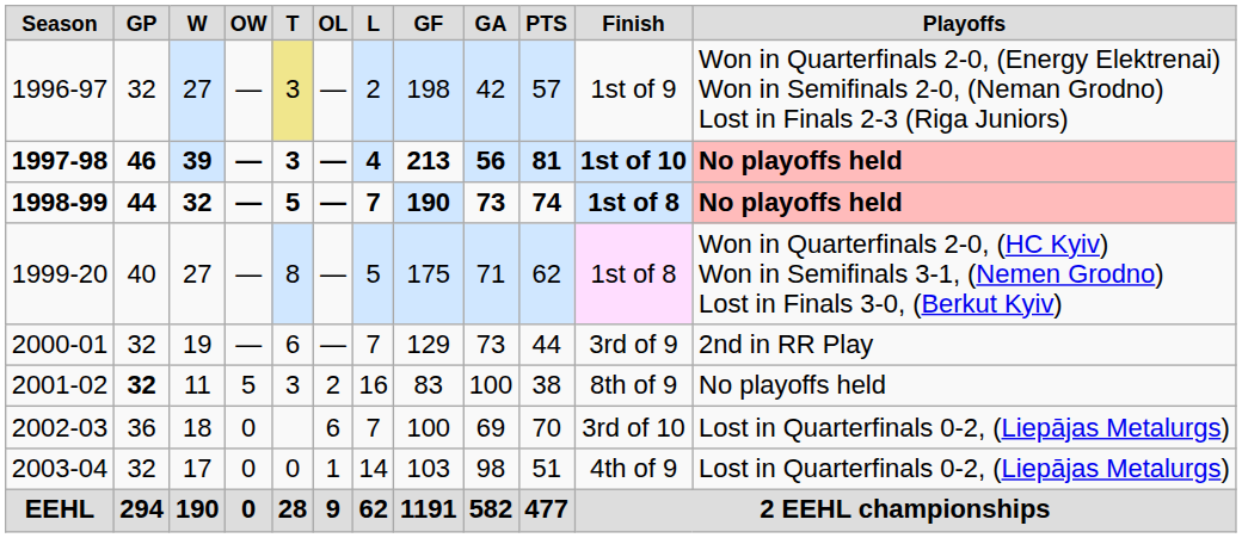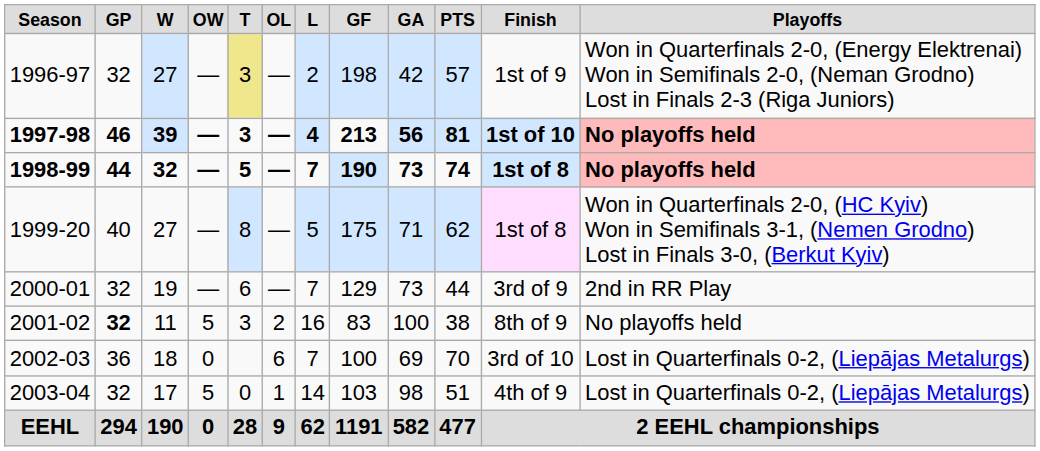 <table class="wikitable">
 <tr align="center" style="font-size: small; font-weight:bold; background-color:#dddddd; padding:5px;" |>
 <td>Season</td>
 <td>GP</td>
 <td>W</td>
 <td>OW</td>
 <td>T</td>
 <td>OL</td>
 <td>L</td>
 <td>GF</td>
 <td>GA</td>
 <td>PTS</td>
 <td>Finish</td>
 <td>Playoffs</td>
 </tr>
 <tr align="center">
 <td>1996-97</td>
 <td>32</td>
 <td style="background: #d0e7ff;">27</td>
 <td>—</td>
 <td style="background: khaki;">3</td>
 <td>—</td>
 <td style="background: #d0e7ff;">2</td>
 <td style="background: #d0e7ff;">198</td>
 <td style="background: #d0e7ff;">42</td>
 <td style="background: #d0e7ff;">57</td>
 <td>1st of 9</td>
 <td align="left">Won in Quarterfinals 2-0, (Energy Elektrenai)  <br> Won in Semifinals 2-0, (Neman Grodno) <br> Lost in Finals 2-3 (Riga Juniors)</td>
 </tr>
 <tr align="center" style="font-weight:bold">
 <td>1997-98</td>
 <td>46</td>
 <td style="background: #d0e7ff;">39</td>
 <td>—</td>
 <td>3</td>
 <td>—</td>
 <td style="background: #d0e7ff;">4</td>
 <td>213</td>
 <td style="background: #d0e7ff;">56</td>
 <td style="background: #d0e7ff;">81</td>
 <td style="background: #d0e7ff;">1st of 10</td>
 <td align="left" style="background: #ffbbbb;">No playoffs held</td>
 </tr>
 <tr align="center" style="font-weight:bold">
 <td>1998-99</td>
 <td>44</td>
 <td>32</td>
 <td>—</td>
 <td>5</td>
 <td>—</td>
 <td>7</td>
 <td style="background: #d0e7ff;">190</td>
 <td>73</td>
 <td>74</td>
 <td style="background: #d0e7ff;">1st of 8</td>
 <td align="left" style="background: #ffbbbb;">No playoffs held</td>
 </tr>
 <tr align="center">
 <td>1999-20</td>
 <td>40</td>
 <td>27</td>
 <td>—</td>
 <td style="background: #d0e7ff;">8</td>
 <td>—</td>
 <td style="background: #d0e7ff;">5</td>
 <td style="background: #d0e7ff;">175</td>
 <td style="background: #d0e7ff;">71</td>
 <td style="background: #d0e7ff;">62</td>
 <td style="background: #FFDDFF;">1st of 8</td>
 <td align="left">Won in Quarterfinals 2-0, (<a href='#'>HC Kyiv</a>) <br> Won in Semifinals 3-1, (<a href='#'>Nemen Grodno</a>) <br> Lost in Finals 3-0, (<a href='#'>Berkut Kyiv</a>)</td>
 </tr>
 <tr align="center">
 <td>2000-01</td>
 <td>32</td>
 <td>19</td>
 <td>—</td>
 <td>6</td>
 <td>—</td>
 <td>7</td>
 <td>129</td>
 <td>73</td>
 <td>44</td>
 <td>3rd of 9</td>
 <td align="left">2nd in RR Play</td>
 </tr>
 <tr align="center">
 <td>2001-02</td>
 <td><strong>32</strong></td>
 <td>11</td>
 <td>5</td>
 <td>3</td>
 <td>2</td>
 <td>16</td>
 <td>83</td>
 <td>100</td>
 <td>38</td>
 <td>8th of 9</td>
 <td align="left">No playoffs held</td>
 </tr>
 <tr align="center">
 <td>2002-03</td>
 <td>36</td>
 <td>18</td>
 <td>0</td>
 <td></td>
 <td>6</td>
 <td>7</td>
 <td>100</td>
 <td>69</td>
 <td>70</td>
 <td>3rd of 10</td>
 <td align="left">Lost in Quarterfinals 0-2, (<a href='#'>Liepājas Metalurgs</a>)</td>
 </tr>
 <tr align="center">
 <td>2003-04</td>
 <td>32</td>
 <td>17</td>
-<td>0</td>
+<td>5</td>
 <td>0</td>
 <td>1</td>
 <td>14</td>
 <td>103</td>
 <td>98</td>
 <td>51</td>
 <td>4th of 9</td>
 <td align="left">Lost in Quarterfinals 0-2, (<a href='#'>Liepājas Metalurgs</a>)</td>
 </tr>
 <tr align="center" style="font-weight:bold; background-color:#dddddd;" |>
 <td>EEHL</td>
 <td>294</td>
 <td>190</td>
 <td>0</td>
 <td>28</td>
 <td>9</td>
 <td>62</td>
 <td>1191</td>
 <td>582</td>
 <td>477</td>
 <td colspan="4">2 EEHL championships</td>
 </tr>
 </table>
